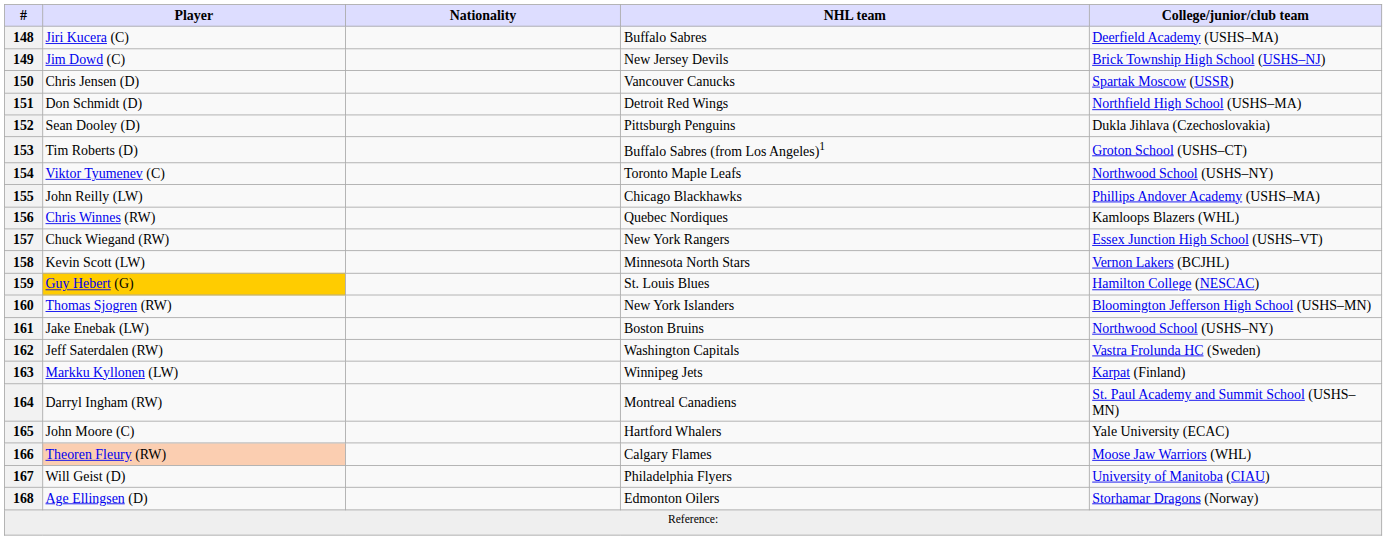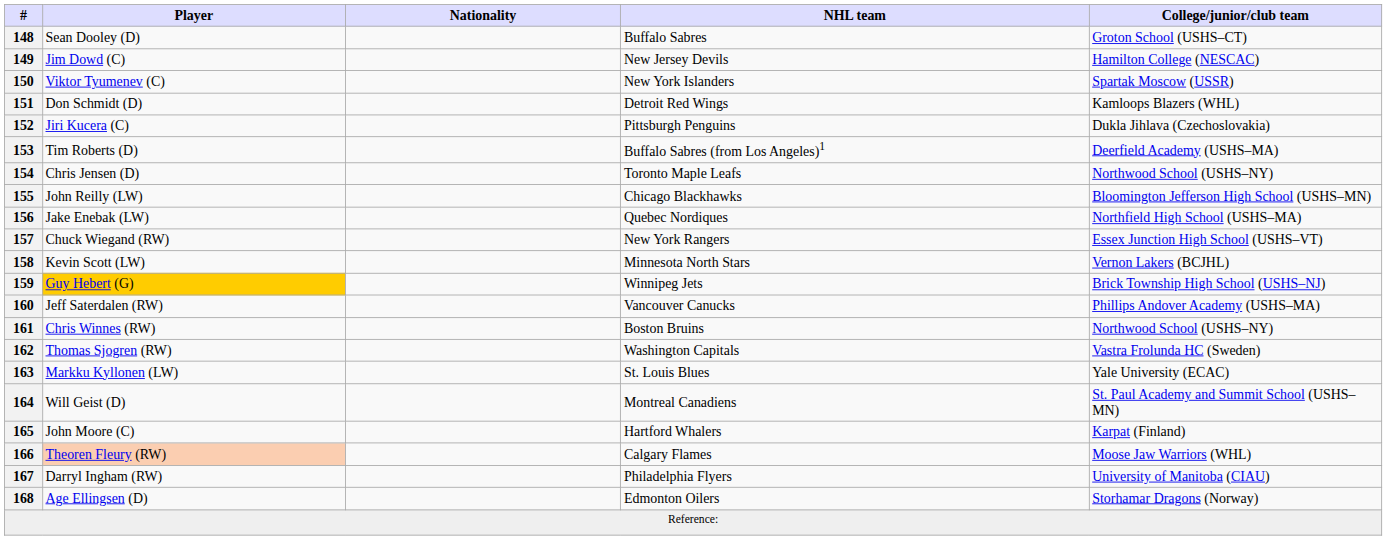 <table class="wikitable" style="width: 100%">
 <tr>
 <th style="background:#ddf; width:2.75%;">#</th>
 <th style="background:#ddf; width:22.0%;">Player</th>
 <th style="background:#ddf; width:20.0%;">Nationality</th>
 <th style="background:#ddf; width:34.0%;">NHL team</th>
 <th style="background:#ddf; width:100.0%;">College/junior/club team</th>
 </tr>
 <tr>
 <th>148</th>
-<td><a href='#'>Jiri Kucera</a> (C)</td>
+<td>Sean Dooley (D)</td>
 <td></td>
 <td>Buffalo Sabres</td>
-<td><a href='#'>Deerfield Academy</a> (USHS–MA)</td>
+<td><a href='#'>Groton School</a> (USHS–CT)</td>
 </tr>
 <tr>
 <th>149</th>
 <td><a href='#'>Jim Dowd</a> (C)</td>
 <td></td>
 <td>New Jersey Devils</td>
-<td><a href='#'>Brick Township High School</a> (<a href='#'>USHS–NJ</a>)</td>
+<td><a href='#'>Hamilton College</a> (<a href='#'>NESCAC</a>)</td>
 </tr>
 <tr>
 <th>150</th>
-<td>Chris Jensen (D)</td>
+<td><a href='#'>Viktor Tyumenev</a> (C)</td>
 <td></td>
-<td>Vancouver Canucks</td>
+<td>New York Islanders</td>
 <td><a href='#'>Spartak Moscow</a> (<a href='#'>USSR</a>)</td>
 </tr>
 <tr>
 <th>151</th>
 <td>Don Schmidt (D)</td>
 <td></td>
 <td>Detroit Red Wings</td>
-<td><a href='#'>Northfield High School</a> (USHS–MA)</td>
+<td>Kamloops Blazers (WHL)</td>
 </tr>
 <tr>
 <th>152</th>
-<td>Sean Dooley (D)</td>
+<td><a href='#'>Jiri Kucera</a> (C)</td>
 <td></td>
 <td>Pittsburgh Penguins</td>
 <td>Dukla Jihlava (Czechoslovakia)</td>
 </tr>
 <tr>
 <th>153</th>
 <td>Tim Roberts (D)</td>
 <td></td>
 <td>Buffalo Sabres (from Los Angeles)<sup>1</sup></td>
-<td><a href='#'>Groton School</a> (USHS–CT)</td>
+<td><a href='#'>Deerfield Academy</a> (USHS–MA)</td>
 </tr>
 <tr>
 <th>154</th>
-<td><a href='#'>Viktor Tyumenev</a> (C)</td>
+<td>Chris Jensen (D)</td>
 <td></td>
 <td>Toronto Maple Leafs</td>
 <td><a href='#'>Northwood School</a> (USHS–NY)</td>
 </tr>
 <tr>
 <th>155</th>
 <td>John Reilly (LW)</td>
 <td></td>
 <td>Chicago Blackhawks</td>
-<td><a href='#'>Phillips Andover Academy</a> (USHS–MA)</td>
+<td><a href='#'>Bloomington Jefferson High School</a> (USHS–MN)</td>
 </tr>
 <tr>
 <th>156</th>
-<td><a href='#'>Chris Winnes</a> (RW)</td>
+<td>Jake Enebak (LW)</td>
 <td></td>
 <td>Quebec Nordiques</td>
-<td>Kamloops Blazers (WHL)</td>
+<td><a href='#'>Northfield High School</a> (USHS–MA)</td>
 </tr>
 <tr>
 <th>157</th>
 <td>Chuck Wiegand (RW)</td>
 <td></td>
 <td>New York Rangers</td>
 <td><a href='#'>Essex Junction High School</a> (USHS–VT)</td>
 </tr>
 <tr>
 <th>158</th>
 <td>Kevin Scott (LW)</td>
 <td></td>
 <td>Minnesota North Stars</td>
 <td><a href='#'>Vernon Lakers</a> (BCJHL)</td>
 </tr>
 <tr>
 <th>159</th>
 <td bgcolor="#FFCC00"><a href='#'>Guy Hebert</a> (G)</td>
 <td></td>
-<td>St. Louis Blues</td>
-<td><a href='#'>Hamilton College</a> (<a href='#'>NESCAC</a>)</td>
+<td>Winnipeg Jets</td>
+<td><a href='#'>Brick Township High School</a> (<a href='#'>USHS–NJ</a>)</td>
 </tr>
 <tr>
 <th>160</th>
-<td><a href='#'>Thomas Sjogren</a> (RW)</td>
+<td>Jeff Saterdalen (RW)</td>
 <td></td>
-<td>New York Islanders</td>
-<td><a href='#'>Bloomington Jefferson High School</a> (USHS–MN)</td>
+<td>Vancouver Canucks</td>
+<td><a href='#'>Phillips Andover Academy</a> (USHS–MA)</td>
 </tr>
 <tr>
 <th>161</th>
-<td>Jake Enebak (LW)</td>
+<td><a href='#'>Chris Winnes</a> (RW)</td>
 <td></td>
 <td>Boston Bruins</td>
 <td><a href='#'>Northwood School</a> (USHS–NY)</td>
 </tr>
 <tr>
 <th>162</th>
-<td>Jeff Saterdalen (RW)</td>
+<td><a href='#'>Thomas Sjogren</a> (RW)</td>
 <td></td>
 <td>Washington Capitals</td>
 <td><a href='#'>Vastra Frolunda HC</a> (Sweden)</td>
 </tr>
 <tr>
 <th>163</th>
 <td><a href='#'>Markku Kyllonen</a> (LW)</td>
 <td></td>
-<td>Winnipeg Jets</td>
-<td><a href='#'>Karpat</a> (Finland)</td>
+<td>St. Louis Blues</td>
+<td>Yale University (ECAC)</td>
 </tr>
 <tr>
 <th>164</th>
-<td>Darryl Ingham (RW)</td>
+<td>Will Geist (D)</td>
 <td></td>
 <td>Montreal Canadiens</td>
 <td><a href='#'>St. Paul Academy and Summit School</a> (USHS–MN)</td>
 </tr>
 <tr>
 <th>165</th>
 <td>John Moore (C)</td>
 <td></td>
 <td>Hartford Whalers</td>
-<td>Yale University (ECAC)</td>
+<td><a href='#'>Karpat</a> (Finland)</td>
 </tr>
 <tr>
 <th>166</th>
 <td bgcolor="#FBCEB1"><a href='#'>Theoren Fleury</a> (RW)</td>
 <td></td>
 <td>Calgary Flames</td>
 <td><a href='#'>Moose Jaw Warriors</a> (WHL)</td>
 </tr>
 <tr>
 <th>167</th>
-<td>Will Geist (D)</td>
+<td>Darryl Ingham (RW)</td>
 <td></td>
 <td>Philadelphia Flyers</td>
 <td><a href='#'>University of Manitoba</a> (<a href='#'>CIAU</a>)</td>
 </tr>
 <tr>
 <th>168</th>
 <td><a href='#'>Age Ellingsen</a> (D)</td>
 <td></td>
 <td>Edmonton Oilers</td>
 <td><a href='#'>Storhamar Dragons</a> (Norway)</td>
 </tr>
 <tr>
 <td align=center colspan="6" bgcolor="#efefef"><sup>Reference:   </sup></td>
 </tr>
 </table>
